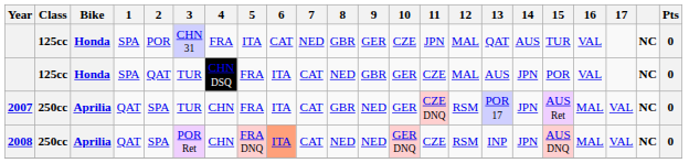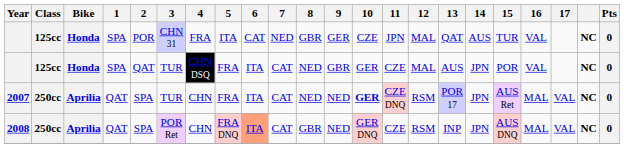 <table class="wikitable" style="text-align:center">
 <tr>
 <th>Year</th>
 <th>Class</th>
 <th>Bike</th>
 <th>1</th>
 <th>2</th>
 <th>3</th>
 <th>4</th>
 <th>5</th>
 <th>6</th>
 <th>7</th>
 <th>8</th>
 <th>9</th>
 <th>10</th>
 <th>11</th>
 <th>12</th>
 <th>13</th>
 <th>14</th>
 <th>15</th>
 <th>16</th>
 <th>17</th>
 <th></th>
 <th>Pts</th>
 </tr>
 <tr>
 <th align="left"></th>
 <th align="left">125cc</th>
 <th align="left"><a href='#'>Honda</a></th>
 <td><a href='#'>SPA</a></td>
 <td><a href='#'>POR</a></td>
 <td style="background:#cfcfff;"><a href='#'>CHN</a><br><small>31</small></td>
 <td><a href='#'>FRA</a></td>
 <td><a href='#'>ITA</a></td>
 <td><a href='#'>CAT</a></td>
 <td><a href='#'>NED</a></td>
 <td><a href='#'>GBR</a></td>
 <td><a href='#'>GER</a></td>
 <td><a href='#'>CZE</a></td>
 <td><a href='#'>JPN</a></td>
 <td><a href='#'>MAL</a></td>
 <td><a href='#'>QAT</a></td>
 <td><a href='#'>AUS</a></td>
 <td><a href='#'>TUR</a></td>
 <td><a href='#'>VAL</a></td>
 <td></td>
 <td><strong>NC</strong></td>
 <th>0</th>
 </tr>
 <tr>
 <th align="left"></th>
 <th align="left">125cc</th>
 <th align="left"><a href='#'>Honda</a></th>
 <td><a href='#'>SPA</a></td>
 <td><a href='#'>QAT</a></td>
 <td><a href='#'>TUR</a></td>
 <td style="background:black; color:white;"><a href='#'><span>CHN</span></a><br><small>DSQ</small></td>
 <td><a href='#'>FRA</a></td>
 <td><a href='#'>ITA</a></td>
 <td><a href='#'>CAT</a></td>
 <td><a href='#'>NED</a></td>
 <td><a href='#'>GBR</a></td>
 <td><a href='#'>GER</a></td>
 <td><a href='#'>CZE</a></td>
 <td><a href='#'>MAL</a></td>
 <td><a href='#'>AUS</a></td>
 <td><a href='#'>JPN</a></td>
 <td><a href='#'>POR</a></td>
 <td><a href='#'>VAL</a></td>
 <td></td>
 <td><strong>NC</strong></td>
 <th>0</th>
 </tr>
 <tr>
 <th align="left"><a href='#'>2007</a></th>
 <th align="left">250cc</th>
 <th align="left"><a href='#'>Aprilia</a></th>
 <td><a href='#'>QAT</a></td>
 <td><a href='#'>SPA</a></td>
 <td><a href='#'>TUR</a></td>
 <td><a href='#'>CHN</a></td>
 <td><a href='#'>FRA</a></td>
 <td><a href='#'>ITA</a></td>
 <td><a href='#'>CAT</a></td>
-<td><a href='#'>GBR</a></td>
 <td><a href='#'>NED</a></td>
-<td><a href='#'>GER</a></td>
+<td><a href='#'>NED</a></td>
+<td><strong><a href='#'>GER</a></strong></td>
 <td style="background:#ffcfcf;"><a href='#'>CZE</a><br><small>DNQ</small></td>
 <td><a href='#'>RSM</a></td>
 <td style="background:#cfcfff;"><a href='#'>POR</a><br><small>17</small></td>
 <td><a href='#'>JPN</a></td>
 <td style="background:#efcfff;"><a href='#'>AUS</a><br><small>Ret</small></td>
 <td><a href='#'>MAL</a></td>
 <td><a href='#'>VAL</a></td>
 <td><strong>NC</strong></td>
 <th>0</th>
 </tr>
 <tr>
 <th align="left"><a href='#'>2008</a></th>
 <th align="left">250cc</th>
 <th align="left"><a href='#'>Aprilia</a></th>
 <td><a href='#'>QAT</a></td>
 <td><a href='#'>SPA</a></td>
 <td style="background:#efcfff;"><a href='#'>POR</a><br><small>Ret</small></td>
 <td><a href='#'>CHN</a></td>
 <td style="background:#ffcfcf;"><a href='#'>FRA</a><br><small>DNQ</small></td>
 <td style="background: lightsalmon;"><a href='#'>ITA</a></td>
 <td><a href='#'>CAT</a></td>
-<td><a href='#'>NED</a></td>
+<td><a href='#'>GBR</a></td>
 <td><a href='#'>NED</a></td>
 <td style="background:#ffcfcf;"><a href='#'>GER</a><br><small>DNQ</small></td>
 <td><a href='#'>CZE</a></td>
 <td><a href='#'>RSM</a></td>
 <td><a href='#'>INP</a></td>
 <td><a href='#'>JPN</a></td>
 <td style="background:#ffcfcf;"><a href='#'>AUS</a><br><small>DNQ</small></td>
 <td><a href='#'>MAL</a></td>
 <td><a href='#'>VAL</a></td>
 <td><strong>NC</strong></td>
 <th>0</th>
 </tr>
 <tr>
 </tr>
 </table>
